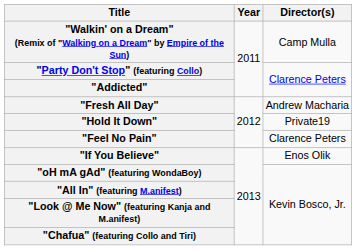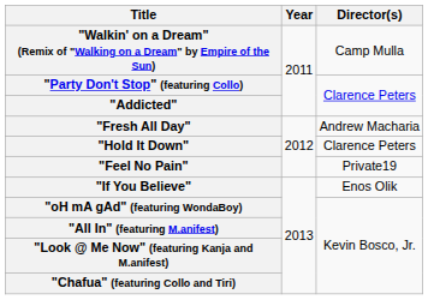 <table class="wikitable plainrowheaders" style="text-align:center;">
 <tr>
 <th scope="col" style="width:21em;">Title</th>
 <th scope="col">Year</th>
 <th scope="col">Director(s)</th>
 </tr>
 <tr>
 <th scope="row">"Walkin' on a Dream"<br><small>(Remix of "<a href='#'>Walking on a Dream</a>" by <a href='#'>Empire of the Sun</a>)</small></th>
 <td rowspan="3">2011</td>
 <td>Camp Mulla</td>
 </tr>
 <tr>
 <th scope="row">"<a href='#'>Party Don't Stop</a>" <small>(featuring <a href='#'>Collo</a>)</small></th>
 <td rowspan="2"><a href='#'>Clarence Peters</a></td>
 </tr>
 <tr>
 <th scope="row">"Addicted"</th>
 </tr>
 <tr>
 <th scope="row">"Fresh All Day"</th>
 <td rowspan="3">2012</td>
 <td>Andrew Macharia</td>
 </tr>
 <tr>
 <th scope="row">"Hold It Down"</th>
-<td>Private19</td>
+<td>Clarence Peters</td>
 </tr>
 <tr>
 <th scope="row">"Feel No Pain"</th>
-<td>Clarence Peters</td>
+<td>Private19</td>
 </tr>
 <tr>
 <th scope="row">"If You Believe"</th>
 <td rowspan="5">2013</td>
 <td>Enos Olik</td>
 </tr>
 <tr>
 <th scope="row">"oH mA gAd" <small>(featuring WondaBoy)</small></th>
 <td rowspan="4">Kevin Bosco, Jr.</td>
 </tr>
 <tr>
 <th scope="row">"All In" <small>(featuring <a href='#'>M.anifest</a>)</small></th>
 </tr>
 <tr>
 <th scope="row">"Look @ Me Now" <small>(featuring Kanja and M.anifest)</small></th>
 </tr>
 <tr>
 <th scope="row">"Chafua" <small>(featuring Collo and Tiri)</small></th>
 </tr>
 </table>
